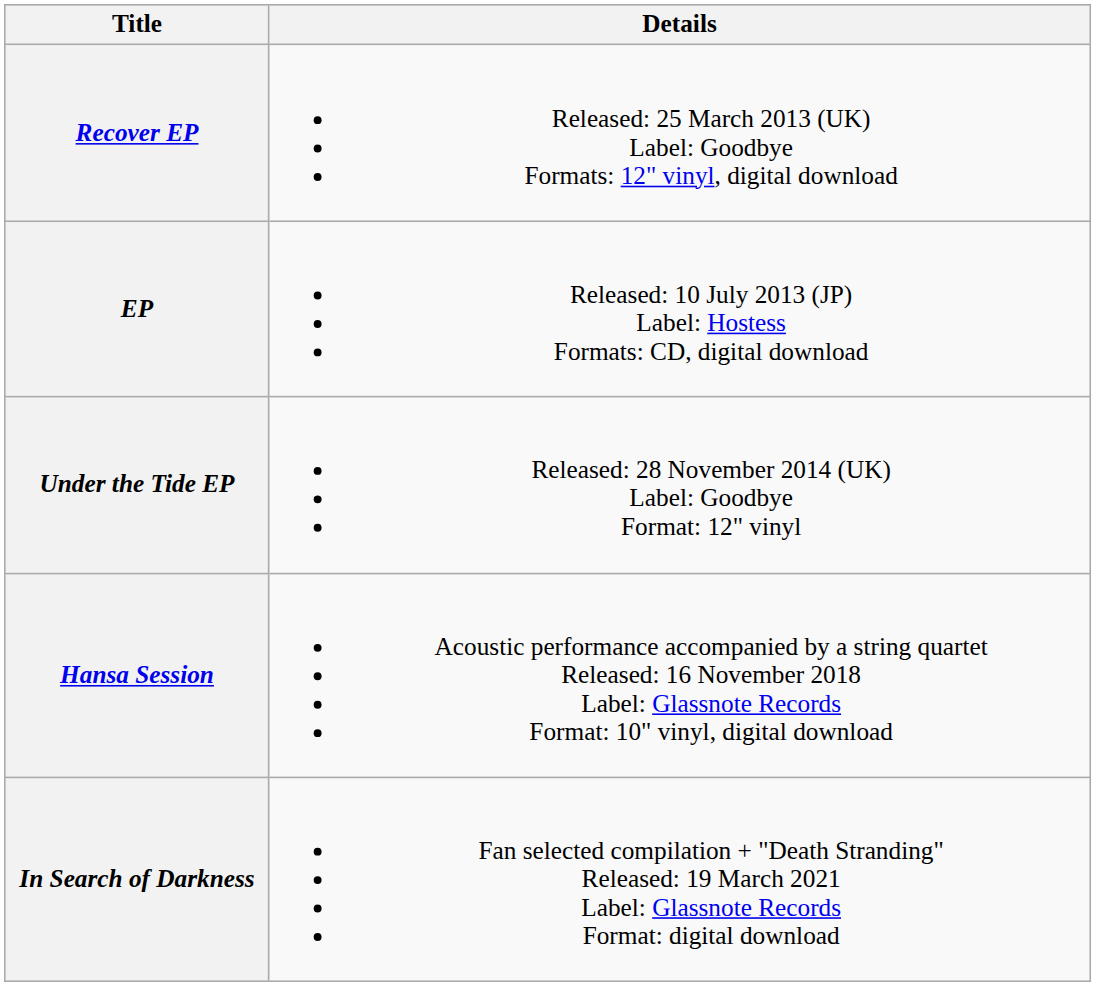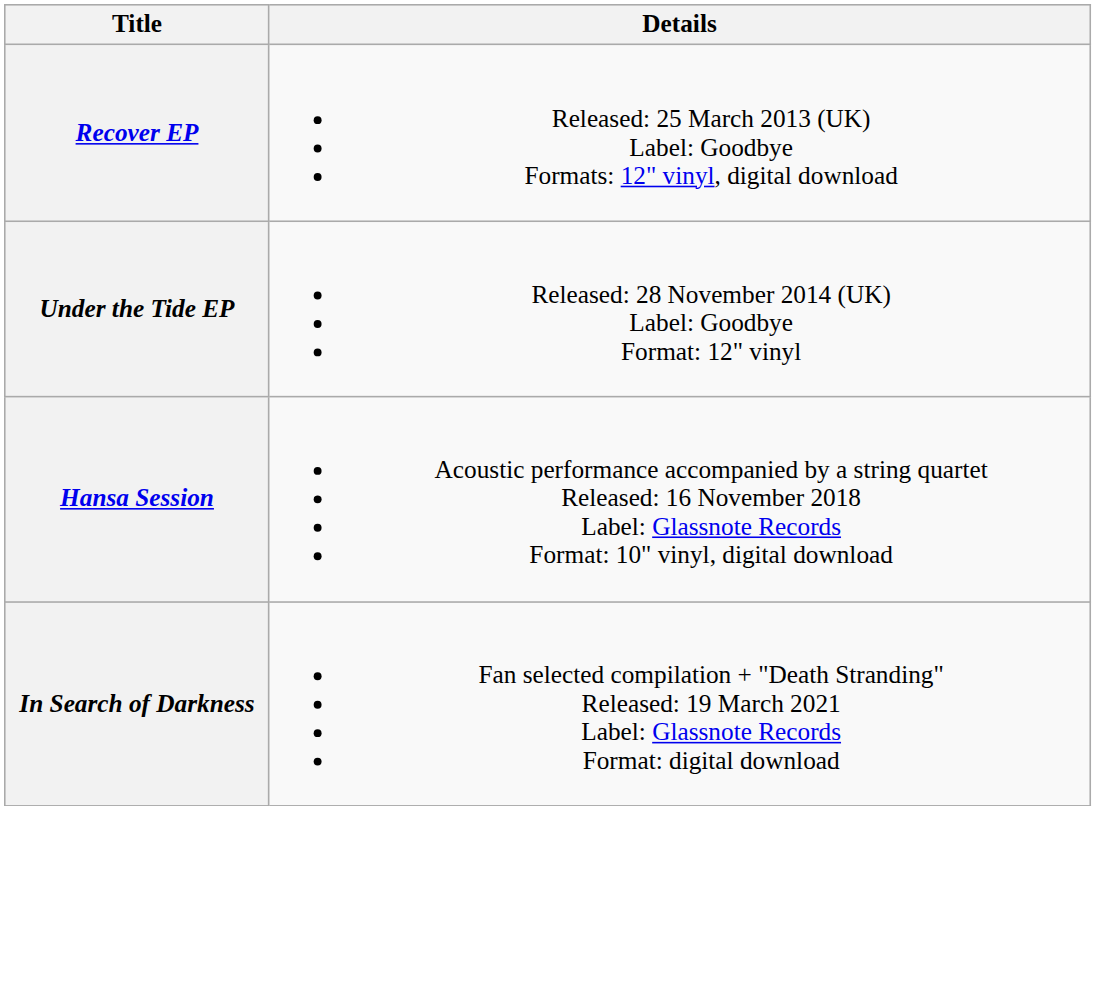 <table class="wikitable plainrowheaders" style="text-align:center">
 <tr>
 <th scope="col" style="width:10em;">Title</th>
 <th scope="col" style="width:32em;">Details</th>
 </tr>
 <tr>
 <th scope="row"><em><a href='#'>Recover EP</a></em></th>
 <td><br><ul><li>Released: 25 March 2013 <span>(UK)</span></li><li>Label: Goodbye</li><li>Formats: <a href='#'>12" vinyl</a>, digital download</li></ul></td>
-</tr>
-<tr>
-<th scope="row"><em>EP</em></th>
-<td><br><ul><li>Released: 10 July 2013 <span>(JP)</span></li><li>Label: <a href='#'>Hostess</a></li><li>Formats: CD, digital download</li></ul></td>
 </tr>
 <tr>
 <th scope="row"><em>Under the Tide EP</em></th>
 <td><br><ul><li>Released: 28 November 2014 <span>(UK)</span></li><li>Label: Goodbye</li><li>Format: 12" vinyl</li></ul></td>
 </tr>
 <tr>
 <th scope="row"><em><a href='#'>Hansa Session</a></em></th>
 <td><br><ul><li>Acoustic performance accompanied by a string quartet</li><li>Released: 16 November 2018</li><li>Label: <a href='#'>Glassnote Records</a></li><li>Format: 10" vinyl, digital download</li></ul></td>
 </tr>
 <tr>
 <th scope="row"><em>In Search of Darkness</em></th>
 <td><br><ul><li>Fan selected compilation + "Death Stranding"</li><li>Released: 19 March 2021</li><li>Label: <a href='#'>Glassnote Records</a></li><li>Format: digital download</li></ul></td>
 </tr>
 </table>
